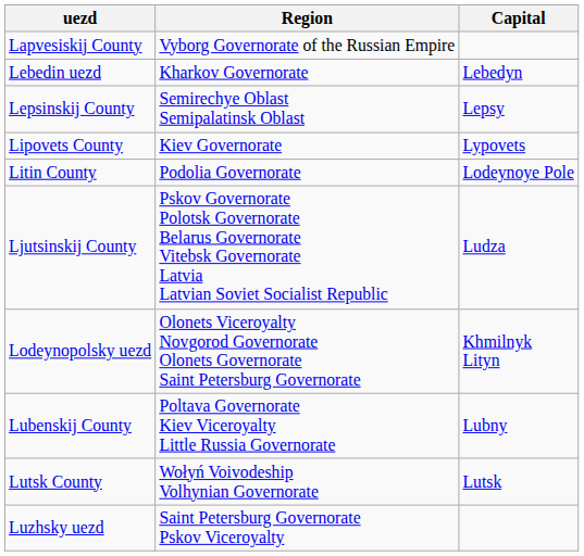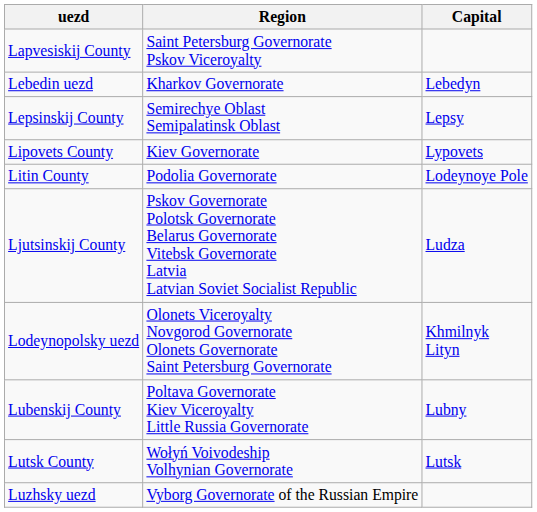 <table class="wikitable sortable">
 <tr>
 <th>uezd</th>
 <th>Region</th>
 <th>Capital</th>
 </tr>
 <tr>
 <td><a href='#'>Lapvesiskij County</a></td>
-<td><a href='#'>Vyborg Governorate</a> of the Russian Empire</td>
+<td><a href='#'>Saint Petersburg Governorate</a><br><a href='#'>Pskov Viceroyalty</a></td>
 <td></td>
 </tr>
 <tr>
 <td><a href='#'>Lebedin uezd</a></td>
 <td><a href='#'>Kharkov Governorate</a></td>
 <td><a href='#'>Lebedyn</a></td>
 </tr>
 <tr>
 <td><a href='#'>Lepsinskij County</a></td>
 <td><a href='#'>Semirechye Oblast</a><br><a href='#'>Semipalatinsk Oblast</a></td>
 <td><a href='#'>Lepsy</a></td>
 </tr>
 <tr>
 <td><a href='#'>Lipovets County</a></td>
 <td><a href='#'>Kiev Governorate</a></td>
 <td><a href='#'>Lypovets</a></td>
 </tr>
 <tr>
 <td><a href='#'>Litin County</a></td>
 <td><a href='#'>Podolia Governorate</a></td>
 <td><a href='#'>Lodeynoye Pole</a></td>
 </tr>
 <tr>
 <td><a href='#'>Ljutsinskij County</a></td>
 <td><a href='#'>Pskov Governorate</a><br><a href='#'>Polotsk Governorate</a><br><a href='#'>Belarus Governorate</a><br><a href='#'>Vitebsk Governorate</a><br><a href='#'>Latvia</a><br><a href='#'>Latvian Soviet Socialist Republic</a></td>
 <td><a href='#'>Ludza</a></td>
 </tr>
 <tr>
 <td><a href='#'>Lodeynopolsky uezd</a></td>
 <td><a href='#'>Olonets Viceroyalty</a><br><a href='#'>Novgorod Governorate</a><br><a href='#'>Olonets Governorate</a><br><a href='#'>Saint Petersburg Governorate</a></td>
 <td><a href='#'>Khmilnyk</a><br><a href='#'>Lityn</a></td>
 </tr>
 <tr>
 <td><a href='#'>Lubenskij County</a></td>
 <td><a href='#'>Poltava Governorate</a><br><a href='#'>Kiev Viceroyalty</a><br><a href='#'>Little Russia Governorate</a></td>
 <td><a href='#'>Lubny</a></td>
 </tr>
 <tr>
 <td><a href='#'>Lutsk County</a></td>
 <td><a href='#'>Wołyń Voivodeship</a><br><a href='#'>Volhynian Governorate</a></td>
 <td><a href='#'>Lutsk</a></td>
 </tr>
 <tr>
 <td><a href='#'>Luzhsky uezd</a></td>
-<td><a href='#'>Saint Petersburg Governorate</a><br><a href='#'>Pskov Viceroyalty</a></td>
+<td><a href='#'>Vyborg Governorate</a> of the Russian Empire</td>
 <td></td>
 </tr>
 </table>
